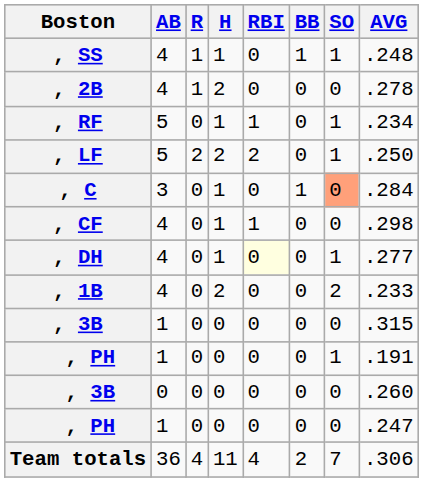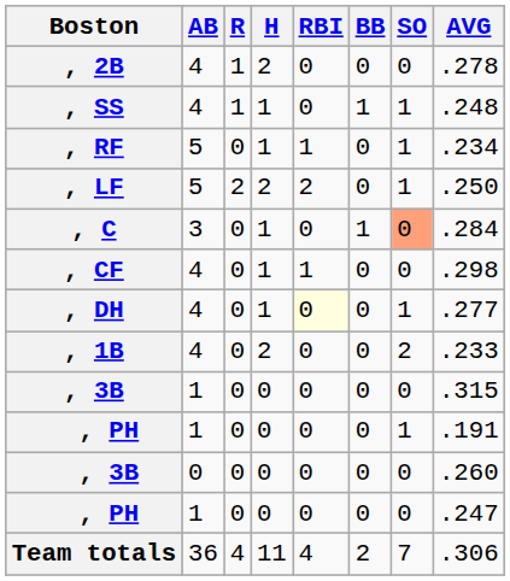 <table class="wikitable sortable plainrowheaders" border="2">
 <tr>
 <th>Boston</th>
 <th><a href='#'>AB</a></th>
 <th><a href='#'>R</a></th>
 <th><a href='#'>H</a></th>
 <th><a href='#'>RBI</a></th>
 <th><a href='#'>BB</a></th>
 <th><a href='#'>SO</a></th>
 <th><a href='#'>AVG</a></th>
 </tr>
 <tr>
+<th scope="row">, <a href='#'>2B</a></th>
+<td>4</td>
+<td>1</td>
+<td>2</td>
+<td>0</td>
+<td>0</td>
+<td>0</td>
+<td>.278</td>
+</tr>
+<tr>
 <th scope="row">, <a href='#'>SS</a></th>
 <td>4</td>
 <td>1</td>
 <td>1</td>
 <td>0</td>
 <td>1</td>
 <td>1</td>
 <td>.248</td>
-</tr>
-<tr>
-<th scope="row">, <a href='#'>2B</a></th>
-<td>4</td>
-<td>1</td>
-<td>2</td>
-<td>0</td>
-<td>0</td>
-<td>0</td>
-<td>.278</td>
 </tr>
 <tr>
 <th scope="row">, <a href='#'>RF</a></th>
 <td>5</td>
 <td>0</td>
 <td>1</td>
 <td>1</td>
 <td>0</td>
 <td>1</td>
 <td>.234</td>
 </tr>
 <tr>
 <th scope="row">, <a href='#'>LF</a></th>
 <td>5</td>
 <td>2</td>
 <td>2</td>
 <td>2</td>
 <td>0</td>
 <td>1</td>
 <td>.250</td>
 </tr>
 <tr>
 <th scope="row">, <a href='#'>C</a></th>
 <td>3</td>
 <td>0</td>
 <td>1</td>
 <td>0</td>
 <td>1</td>
 <td style="background: lightsalmon;">0</td>
 <td>.284</td>
 </tr>
 <tr>
 <th scope="row">, <a href='#'>CF</a></th>
 <td>4</td>
 <td>0</td>
 <td>1</td>
 <td>1</td>
 <td>0</td>
 <td>0</td>
 <td>.298</td>
 </tr>
 <tr>
 <th scope="row">, <a href='#'>DH</a></th>
 <td>4</td>
 <td>0</td>
 <td>1</td>
 <td style="background: lightyellow;">0</td>
 <td>0</td>
 <td>1</td>
 <td>.277</td>
 </tr>
 <tr>
 <th scope="row">, <a href='#'>1B</a></th>
 <td>4</td>
 <td>0</td>
 <td>2</td>
 <td>0</td>
 <td>0</td>
 <td>2</td>
 <td>.233</td>
 </tr>
 <tr>
 <th scope="row">, <a href='#'>3B</a></th>
 <td>1</td>
 <td>0</td>
 <td>0</td>
 <td>0</td>
 <td>0</td>
 <td>0</td>
 <td>.315</td>
 </tr>
 <tr>
 <th scope="row">  , <a href='#'>PH</a></th>
 <td>1</td>
 <td>0</td>
 <td>0</td>
 <td>0</td>
 <td>0</td>
 <td>1</td>
 <td>.191</td>
 </tr>
 <tr>
 <th scope="row">  , <a href='#'>3B</a></th>
 <td>0</td>
 <td>0</td>
 <td>0</td>
 <td>0</td>
 <td>0</td>
 <td>0</td>
 <td>.260</td>
 </tr>
 <tr>
 <th scope="row">  , <a href='#'>PH</a></th>
 <td>1</td>
 <td>0</td>
 <td>0</td>
 <td>0</td>
 <td>0</td>
 <td>0</td>
 <td>.247</td>
 </tr>
 <tr class="sortbottom">
 <th scope="row"><strong>Team totals</strong></th>
 <td>36</td>
 <td>4</td>
 <td>11</td>
 <td>4</td>
 <td>2</td>
 <td>7</td>
 <td>.306</td>
 </tr>
 </table>
